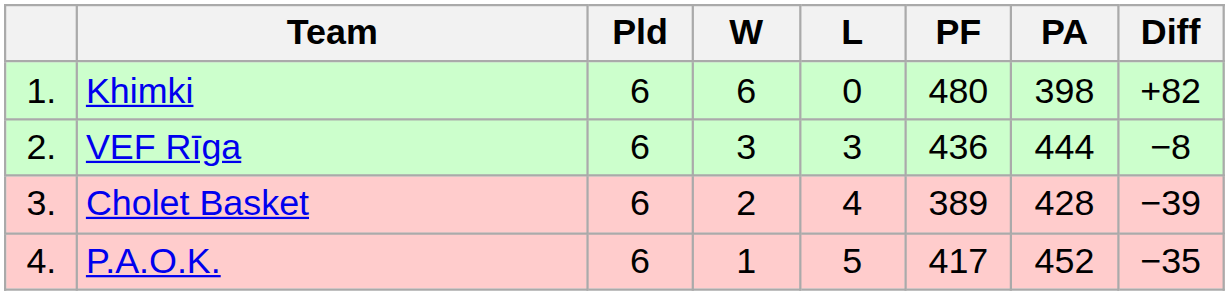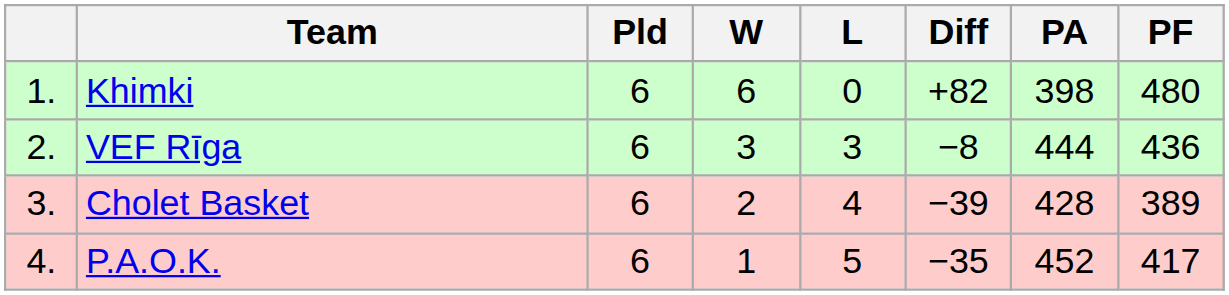 <table class="wikitable" style="text-align:center">
 <tr>
 <th width=25></th>
 <th width=220>Team</th>
 <th width=40>Pld</th>
 <th width=40>W</th>
 <th width=40>L</th>
+<th width=40>Diff</th>
+<th width=40>PA</th>
 <th width=40>PF</th>
-<th width=40>PA</th>
-<th width=40>Diff</th>
 </tr>
 <tr style="background: #ccffcc;">
 <td>1.</td>
 <td align=left> <a href='#'>Khimki</a></td>
 <td>6</td>
 <td>6</td>
 <td>0</td>
+<td>+82</td>
+<td>398</td>
 <td>480</td>
-<td>398</td>
-<td>+82</td>
 </tr>
 <tr style="background: #ccffcc;">
 <td>2.</td>
 <td align=left> <a href='#'>VEF Rīga</a></td>
 <td>6</td>
 <td>3</td>
 <td>3</td>
+<td>−8</td>
+<td>444</td>
 <td>436</td>
-<td>444</td>
-<td>−8</td>
 </tr>
 <tr style="background:#ffcccc;">
 <td>3.</td>
 <td align=left> <a href='#'>Cholet Basket</a></td>
 <td>6</td>
 <td>2</td>
 <td>4</td>
+<td>−39</td>
+<td>428</td>
 <td>389</td>
-<td>428</td>
-<td>−39</td>
 </tr>
 <tr style="background:#ffcccc;">
 <td>4.</td>
 <td align=left> <a href='#'>P.A.O.K.</a></td>
 <td>6</td>
 <td>1</td>
 <td>5</td>
+<td>−35</td>
+<td>452</td>
 <td>417</td>
-<td>452</td>
-<td>−35</td>
 </tr>
 </table>
